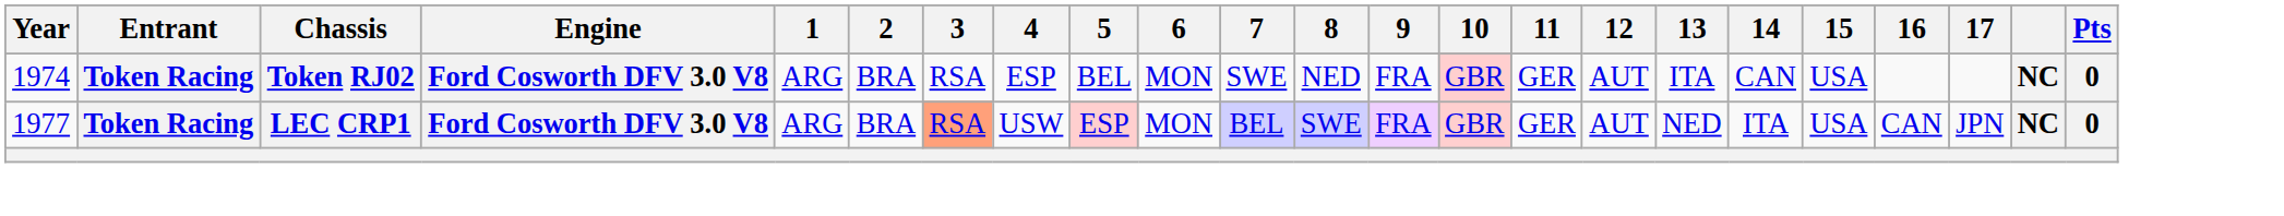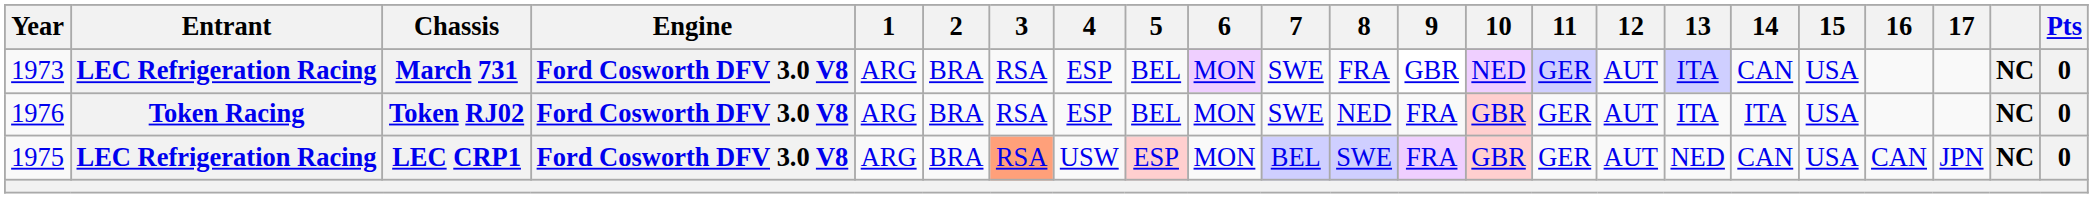 <table class="wikitable" style="text-align:center; font-size:90%">
 <tr>
 <th>Year</th>
 <th>Entrant</th>
 <th>Chassis</th>
 <th>Engine</th>
 <th>1</th>
 <th>2</th>
 <th>3</th>
 <th>4</th>
 <th>5</th>
 <th>6</th>
 <th>7</th>
 <th>8</th>
 <th>9</th>
 <th>10</th>
 <th>11</th>
 <th>12</th>
 <th>13</th>
 <th>14</th>
 <th>15</th>
 <th>16</th>
 <th>17</th>
 <th></th>
 <th><a href='#'>Pts</a></th>
 </tr>
 <tr>
-<td><a href='#'>1974</a></td>
+<td><a href='#'>1973</a></td>
+<th><a href='#'>LEC Refrigeration Racing</a></th>
+<th><a href='#'>March</a> <a href='#'>731</a></th>
+<th><a href='#'>Ford Cosworth DFV</a> 3.0 <a href='#'>V8</a></th>
+<td><a href='#'>ARG</a></td>
+<td><a href='#'>BRA</a></td>
+<td><a href='#'>RSA</a></td>
+<td><a href='#'>ESP</a></td>
+<td><a href='#'>BEL</a></td>
+<td style="background:#EFCFFF;"><a href='#'>MON</a><br></td>
+<td><a href='#'>SWE</a></td>
+<td><a href='#'>FRA</a></td>
+<td style="background:#ffffff;"><a href='#'>GBR</a><br></td>
+<td style="background:#EFCFFF;"><a href='#'>NED</a><br></td>
+<td style="background:#CFCFFF;"><a href='#'>GER</a><br></td>
+<td><a href='#'>AUT</a></td>
+<td style="background:#CFCFFF;"><a href='#'>ITA</a><br></td>
+<td><a href='#'>CAN</a></td>
+<td><a href='#'>USA</a></td>
+<td></td>
+<td></td>
+<th>NC</th>
+<th>0</th>
+</tr>
+<tr>
+<td><a href='#'>1976</a></td>
 <th><a href='#'>Token Racing</a></th>
 <th><a href='#'>Token</a> <a href='#'>RJ02</a></th>
 <th><a href='#'>Ford Cosworth DFV</a> 3.0 <a href='#'>V8</a></th>
 <td><a href='#'>ARG</a></td>
 <td><a href='#'>BRA</a></td>
 <td><a href='#'>RSA</a></td>
 <td><a href='#'>ESP</a></td>
 <td><a href='#'>BEL</a></td>
 <td><a href='#'>MON</a></td>
 <td><a href='#'>SWE</a></td>
 <td><a href='#'>NED</a></td>
 <td><a href='#'>FRA</a></td>
 <td style="background:#FFCFCF;"><a href='#'>GBR</a><br></td>
 <td><a href='#'>GER</a></td>
 <td><a href='#'>AUT</a></td>
 <td><a href='#'>ITA</a></td>
-<td><a href='#'>CAN</a></td>
+<td><a href='#'>ITA</a></td>
 <td><a href='#'>USA</a></td>
 <td></td>
 <td></td>
 <th>NC</th>
 <th>0</th>
 </tr>
 <tr>
-<td><a href='#'>1977</a></td>
-<th><a href='#'>Token Racing</a></th>
+<td><a href='#'>1975</a></td>
+<th><a href='#'>LEC Refrigeration Racing</a></th>
 <th><a href='#'>LEC</a> <a href='#'>CRP1</a></th>
 <th><a href='#'>Ford Cosworth DFV</a> 3.0 <a href='#'>V8</a></th>
 <td><a href='#'>ARG</a></td>
 <td><a href='#'>BRA</a></td>
 <td style="background: lightsalmon;"><a href='#'>RSA</a></td>
 <td><a href='#'>USW</a></td>
 <td style="background:#FFCFCF;"><a href='#'>ESP</a><br></td>
 <td><a href='#'>MON</a></td>
 <td style="background:#CFCFFF;"><a href='#'>BEL</a><br></td>
 <td style="background:#CFCFFF;"><a href='#'>SWE</a><br></td>
 <td style="background:#EFCFFF;"><a href='#'>FRA</a><br></td>
 <td style="background:#FFCFCF;"><a href='#'>GBR</a><br></td>
 <td><a href='#'>GER</a></td>
 <td><a href='#'>AUT</a></td>
 <td><a href='#'>NED</a></td>
-<td><a href='#'>ITA</a></td>
+<td><a href='#'>CAN</a></td>
 <td><a href='#'>USA</a></td>
 <td><a href='#'>CAN</a></td>
 <td><a href='#'>JPN</a></td>
 <th>NC</th>
 <th>0</th>
 </tr>
 <tr>
 <th colspan="23"></th>
 </tr>
 </table>
